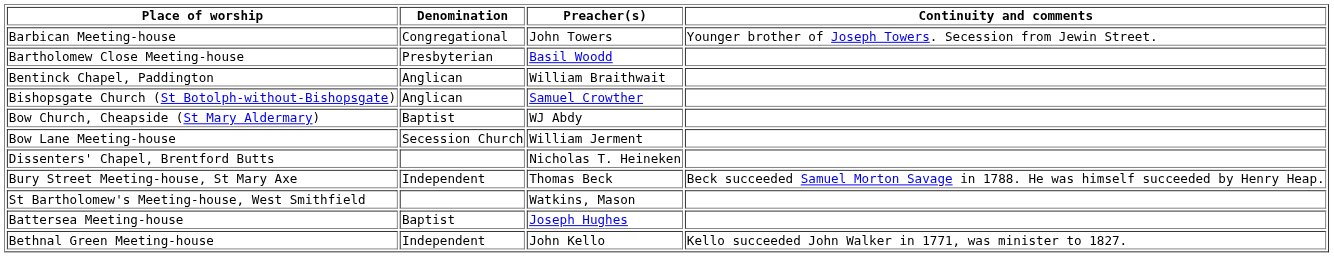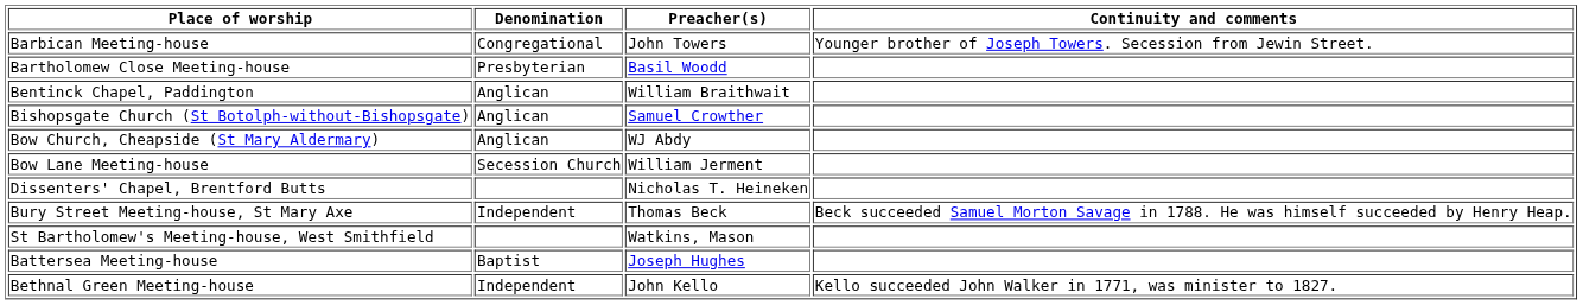 <table border=1>
 <tr>
 <th>Place of worship</th>
 <th>Denomination</th>
 <th>Preacher(s)</th>
 <th>Continuity and comments</th>
 </tr>
 <tr>
 <td>Barbican Meeting-house</td>
 <td>Congregational</td>
 <td>John Towers</td>
 <td>Younger brother of <a href='#'>Joseph Towers</a>. Secession from Jewin Street.</td>
 </tr>
 <tr>
 <td>Bartholomew Close Meeting-house</td>
 <td>Presbyterian</td>
 <td><a href='#'>Basil Woodd</a></td>
 <td></td>
 </tr>
 <tr>
 <td>Bentinck Chapel, Paddington</td>
 <td>Anglican</td>
 <td>William Braithwait</td>
 <td></td>
 </tr>
 <tr>
 <td>Bishopsgate Church (<a href='#'>St Botolph-without-Bishopsgate</a>)</td>
 <td>Anglican</td>
 <td><a href='#'>Samuel Crowther</a></td>
 <td></td>
 </tr>
 <tr>
 <td>Bow Church, Cheapside (<a href='#'>St Mary Aldermary</a>)</td>
-<td>Baptist</td>
+<td>Anglican</td>
 <td>WJ Abdy</td>
 <td></td>
 </tr>
 <tr>
 <td>Bow Lane Meeting-house</td>
 <td>Secession Church</td>
 <td>William Jerment</td>
 <td></td>
 </tr>
 <tr>
 <td>Dissenters' Chapel, Brentford Butts</td>
 <td></td>
 <td>Nicholas T. Heineken</td>
 <td></td>
 </tr>
 <tr>
 <td>Bury Street Meeting-house, St Mary Axe</td>
 <td>Independent</td>
 <td>Thomas	Beck</td>
 <td>Beck succeeded <a href='#'>Samuel Morton Savage</a> in 1788. He was himself succeeded by Henry Heap.</td>
 </tr>
 <tr>
 <td>St Bartholomew's Meeting-house, West Smithfield</td>
 <td></td>
 <td>Watkins, Mason</td>
 <td></td>
 </tr>
 <tr>
 <td>Battersea Meeting-house</td>
 <td>Baptist</td>
 <td><a href='#'>Joseph Hughes</a></td>
 <td></td>
 </tr>
 <tr>
 <td>Bethnal Green Meeting-house</td>
 <td>Independent</td>
 <td>John Kello</td>
 <td>Kello succeeded John Walker in 1771, was minister to 1827.</td>
 </tr>
 </table>
